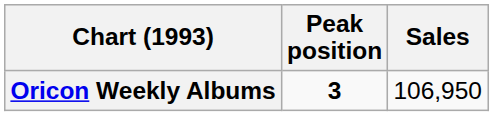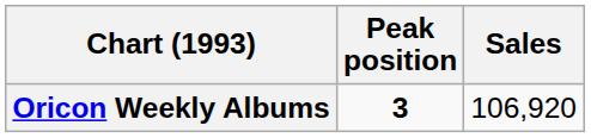 <table class="wikitable sortable plainrowheaders">
 <tr>
 <th scope="col">Chart (1993)</th>
 <th scope="col">Peak<br>position</th>
 <th scope="col">Sales</th>
 </tr>
 <tr>
 <th scope="row"><a href='#'>Oricon</a> Weekly Albums</th>
 <td align="center"><strong>3</strong></td>
-<td align="center">106,950</td>
+<td align="center">106,920</td>
 </tr>
 </table>
